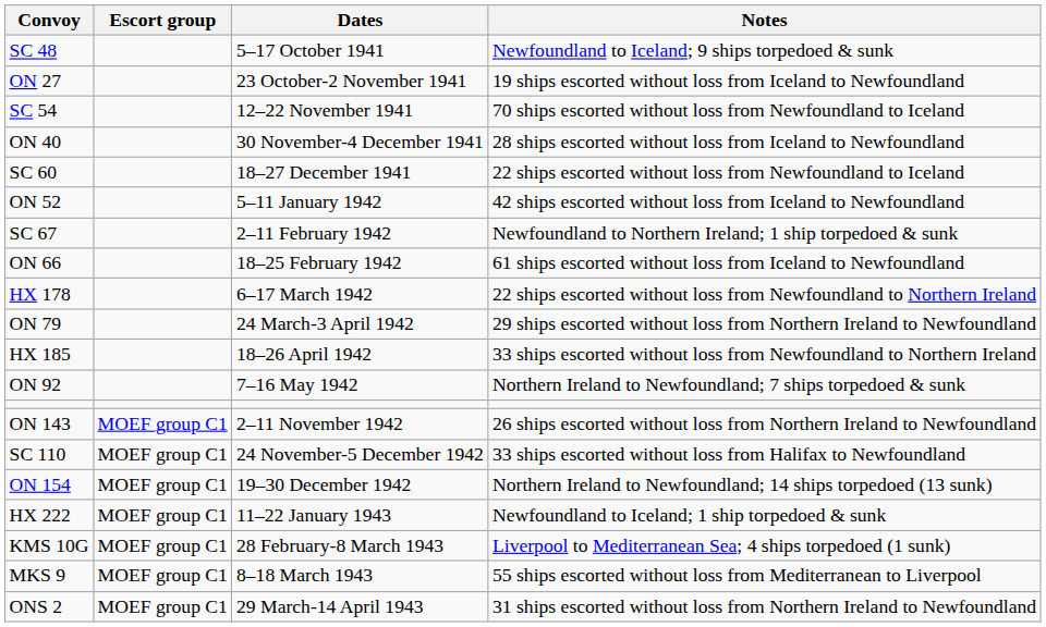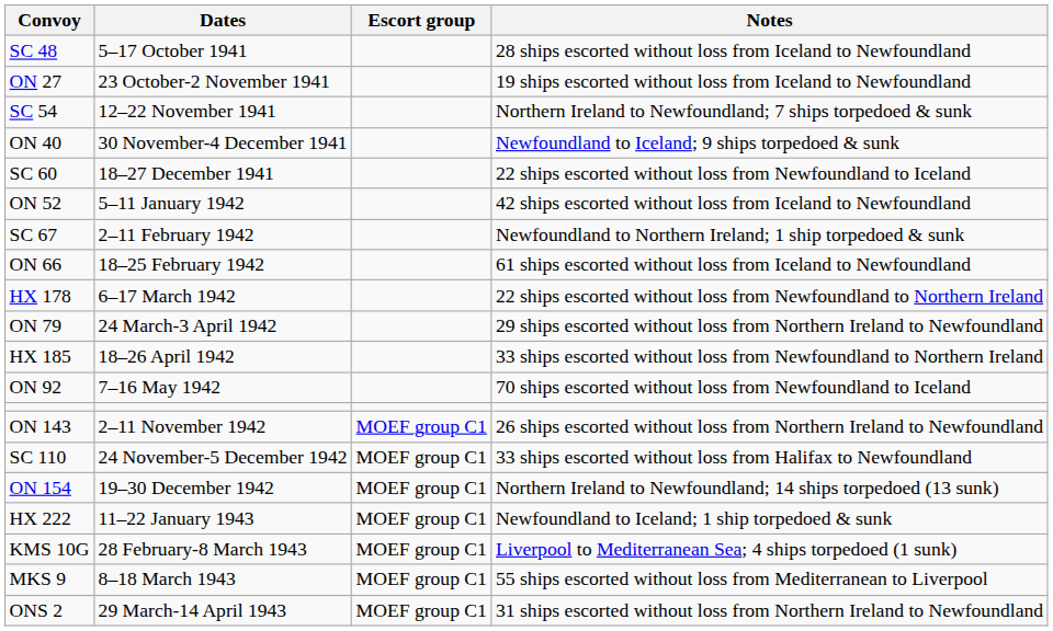 <table class="wikitable">
 <tr>
 <th>Convoy</th>
+<th>Dates</th>
 <th>Escort group</th>
-<th>Dates</th>
 <th>Notes</th>
 </tr>
 <tr>
 <td><a href='#'>SC 48</a></td>
+<td>5–17 October 1941</td>
 <td></td>
-<td>5–17 October 1941</td>
-<td><a href='#'>Newfoundland</a> to <a href='#'>Iceland</a>; 9 ships torpedoed & sunk</td>
+<td>28 ships escorted without loss from Iceland to Newfoundland</td>
 </tr>
 <tr>
 <td><a href='#'>ON</a> 27</td>
+<td>23 October-2 November 1941</td>
 <td></td>
-<td>23 October-2 November 1941</td>
 <td>19 ships escorted without loss from Iceland to Newfoundland</td>
 </tr>
 <tr>
 <td><a href='#'>SC</a> 54</td>
+<td>12–22 November 1941</td>
 <td></td>
-<td>12–22 November 1941</td>
-<td>70 ships escorted without loss from Newfoundland to Iceland</td>
+<td>Northern Ireland to Newfoundland; 7 ships torpedoed & sunk</td>
 </tr>
 <tr>
 <td>ON 40</td>
+<td>30 November-4 December 1941</td>
 <td></td>
-<td>30 November-4 December 1941</td>
-<td>28 ships escorted without loss from Iceland to Newfoundland</td>
+<td><a href='#'>Newfoundland</a> to <a href='#'>Iceland</a>; 9 ships torpedoed & sunk</td>
 </tr>
 <tr>
 <td>SC 60</td>
+<td>18–27 December 1941</td>
 <td></td>
-<td>18–27 December 1941</td>
 <td>22 ships escorted without loss from Newfoundland to Iceland</td>
 </tr>
 <tr>
 <td>ON 52</td>
+<td>5–11 January 1942</td>
 <td></td>
-<td>5–11 January 1942</td>
 <td>42 ships escorted without loss from Iceland to Newfoundland</td>
 </tr>
 <tr>
 <td>SC 67</td>
+<td>2–11 February 1942</td>
 <td></td>
-<td>2–11 February 1942</td>
 <td>Newfoundland to Northern Ireland; 1 ship torpedoed & sunk</td>
 </tr>
 <tr>
 <td>ON 66</td>
+<td>18–25 February 1942</td>
 <td></td>
-<td>18–25 February 1942</td>
 <td>61 ships escorted without loss from Iceland to Newfoundland</td>
 </tr>
 <tr>
 <td><a href='#'>HX</a> 178</td>
+<td>6–17 March 1942</td>
 <td></td>
-<td>6–17 March 1942</td>
 <td>22 ships escorted without loss from Newfoundland to <a href='#'>Northern Ireland</a></td>
 </tr>
 <tr>
 <td>ON 79</td>
+<td>24 March-3 April 1942</td>
 <td></td>
-<td>24 March-3 April 1942</td>
 <td>29 ships escorted without loss from Northern Ireland to Newfoundland</td>
 </tr>
 <tr>
 <td>HX 185</td>
+<td>18–26 April 1942</td>
 <td></td>
-<td>18–26 April 1942</td>
 <td>33 ships escorted without loss from Newfoundland to Northern Ireland</td>
 </tr>
 <tr>
 <td>ON 92</td>
+<td>7–16 May 1942</td>
 <td></td>
-<td>7–16 May 1942</td>
-<td>Northern Ireland to Newfoundland; 7 ships torpedoed & sunk</td>
+<td>70 ships escorted without loss from Newfoundland to Iceland</td>
 </tr>
 <tr>
 <td></td>
 <td></td>
 <td></td>
 <td></td>
 </tr>
 <tr>
 <td>ON 143</td>
+<td>2–11 November 1942</td>
 <td><a href='#'>MOEF group C1</a></td>
-<td>2–11 November 1942</td>
 <td>26 ships escorted without loss from Northern Ireland to Newfoundland</td>
 </tr>
 <tr>
 <td>SC 110</td>
+<td>24 November-5 December 1942</td>
 <td>MOEF group C1</td>
-<td>24 November-5 December 1942</td>
 <td>33 ships escorted without loss from Halifax to Newfoundland</td>
 </tr>
 <tr>
 <td><a href='#'>ON 154</a></td>
+<td>19–30 December 1942</td>
 <td>MOEF group C1</td>
-<td>19–30 December 1942</td>
 <td>Northern Ireland to Newfoundland; 14 ships torpedoed (13 sunk)</td>
 </tr>
 <tr>
 <td>HX 222</td>
+<td>11–22 January 1943</td>
 <td>MOEF group C1</td>
-<td>11–22 January 1943</td>
 <td>Newfoundland to Iceland; 1 ship torpedoed & sunk</td>
 </tr>
 <tr>
 <td>KMS 10G</td>
+<td>28 February-8 March 1943</td>
 <td>MOEF group C1</td>
-<td>28 February-8 March 1943</td>
 <td><a href='#'>Liverpool</a> to <a href='#'>Mediterranean Sea</a>; 4 ships torpedoed (1 sunk)</td>
 </tr>
 <tr>
 <td>MKS 9</td>
+<td>8–18 March 1943</td>
 <td>MOEF group C1</td>
-<td>8–18 March 1943</td>
 <td>55 ships escorted without loss from Mediterranean to Liverpool</td>
 </tr>
 <tr>
 <td>ONS 2</td>
+<td>29 March-14 April 1943</td>
 <td>MOEF group C1</td>
-<td>29 March-14 April 1943</td>
 <td>31 ships escorted without loss from Northern Ireland to Newfoundland</td>
 </tr>
 </table>
